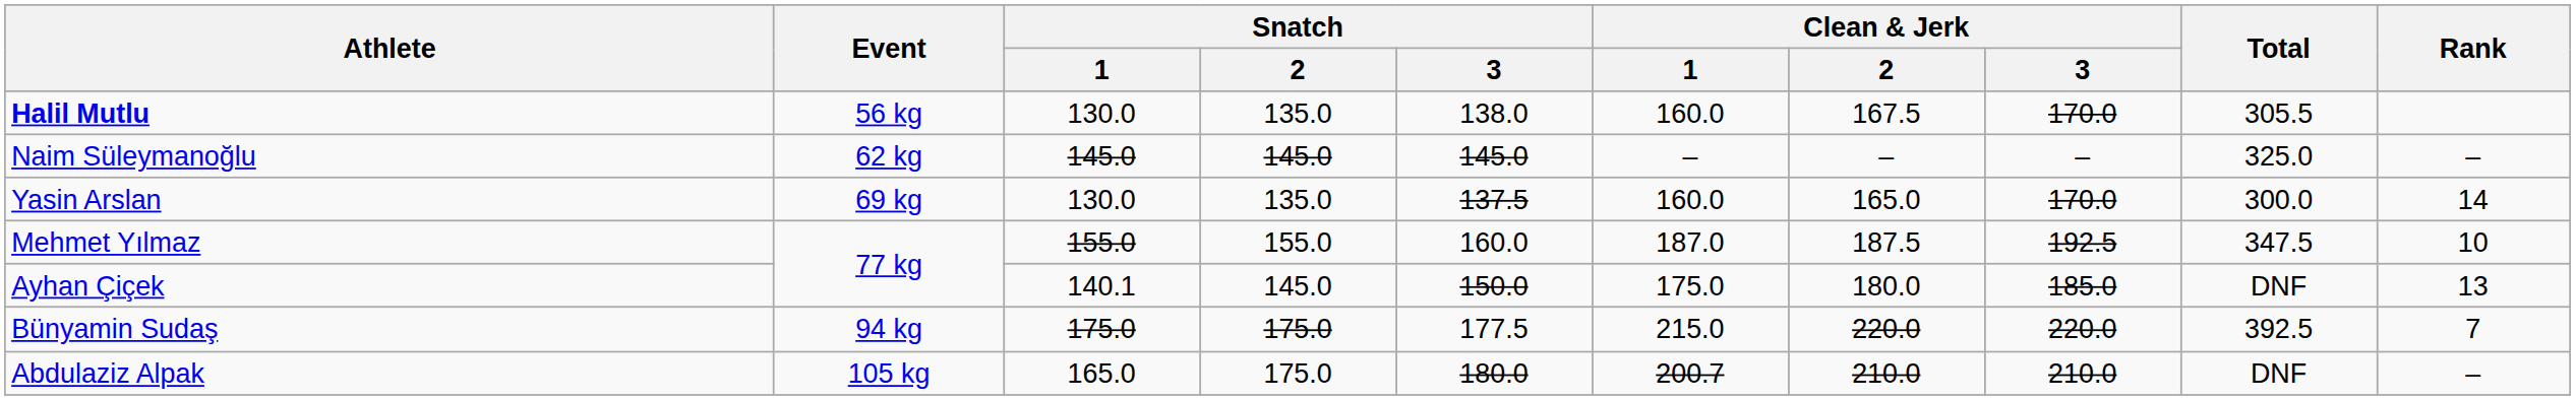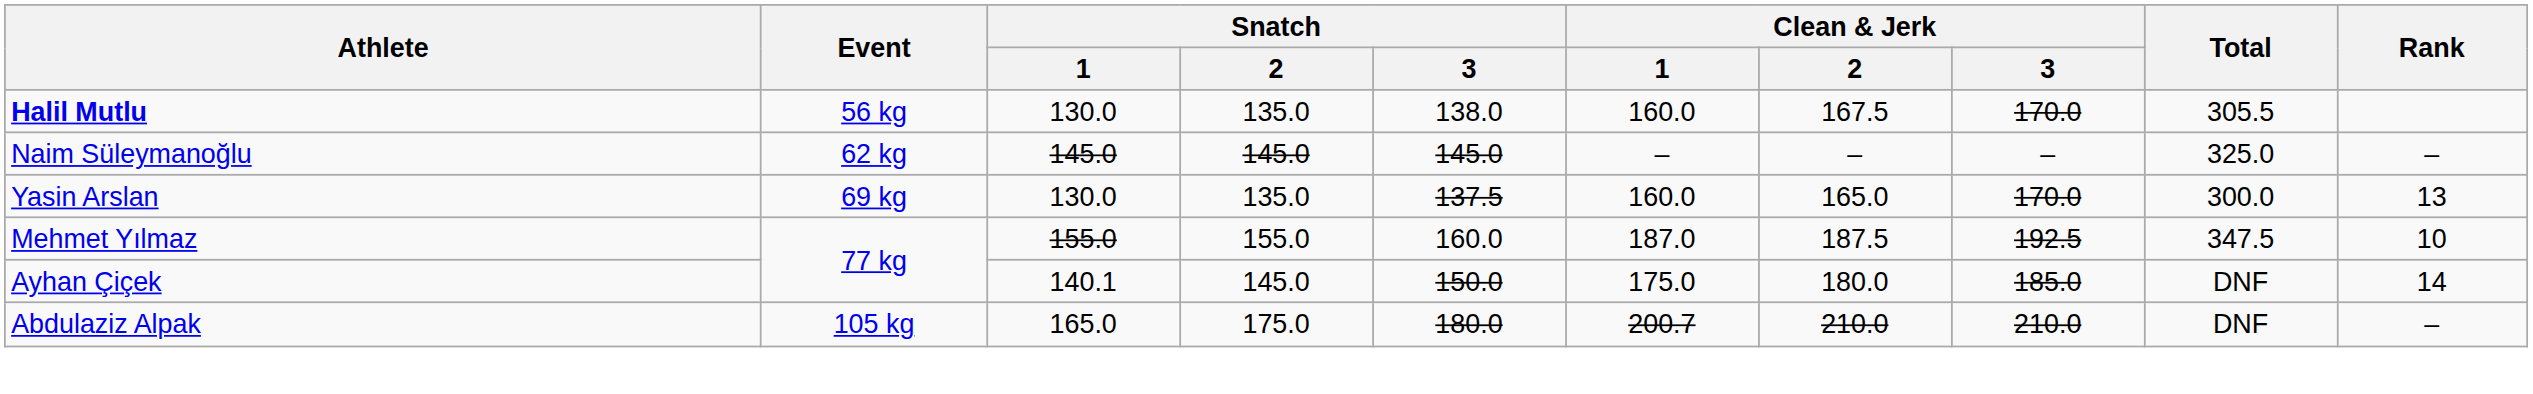 <table class=wikitable style="font-size:95%" width="90%">
 <tr>
 <th rowspan="2">Athlete</th>
 <th rowspan="2">Event</th>
 <th colspan="3">Snatch</th>
 <th colspan="3">Clean & Jerk</th>
 <th rowspan="2">Total</th>
 <th rowspan="2">Rank</th>
 </tr>
 <tr>
 <th>1</th>
 <th>2</th>
 <th>3</th>
 <th>1</th>
 <th>2</th>
 <th>3</th>
 </tr>
 <tr>
 <td width=30%><strong><a href='#'>Halil Mutlu</a></strong></td>
 <td align=center><a href='#'>56 kg</a></td>
 <td align=center>130.0</td>
 <td align=center>135.0</td>
 <td align=center>138.0</td>
 <td align=center>160.0</td>
 <td align=center>167.5</td>
 <td align=center><s>170.0</s></td>
 <td align=center>305.5</td>
 <td align=center></td>
 </tr>
 <tr>
 <td width=30%><a href='#'>Naim Süleymanoğlu</a></td>
 <td align=center><a href='#'>62 kg</a></td>
 <td align=center><s>145.0</s></td>
 <td align=center><s>145.0</s></td>
 <td align=center><s>145.0</s></td>
 <td align=center>–</td>
 <td align=center>–</td>
 <td align=center>–</td>
 <td align=center>325.0</td>
 <td align=center>–</td>
 </tr>
 <tr>
 <td width=30%><a href='#'>Yasin Arslan</a></td>
 <td align=center><a href='#'>69 kg</a></td>
 <td align=center>130.0</td>
 <td align=center>135.0</td>
 <td align=center><s>137.5</s></td>
 <td align=center>160.0</td>
 <td align=center>165.0</td>
 <td align=center><s>170.0</s></td>
 <td align=center>300.0</td>
-<td align=center>14</td>
+<td align=center>13</td>
 </tr>
 <tr>
 <td align=left><a href='#'>Mehmet Yılmaz</a></td>
 <td align=center rowspan=2><a href='#'>77 kg</a></td>
 <td align=center><s>155.0</s></td>
 <td align=center>155.0</td>
 <td align=center>160.0</td>
 <td align=center>187.0</td>
 <td align=center>187.5</td>
 <td align=center><s>192.5</s></td>
 <td align=center>347.5</td>
 <td align=center>10</td>
 </tr>
 <tr>
 <td align=left><a href='#'>Ayhan Çiçek</a></td>
 <td align=center>140.1</td>
 <td align=center>145.0</td>
 <td align=center><s>150.0</s></td>
 <td align=center>175.0</td>
 <td align=center>180.0</td>
 <td align=center><s>185.0</s></td>
 <td align=center>DNF</td>
-<td align=center>13</td>
-</tr>
-<tr>
-<td width=30%><a href='#'>Bünyamin Sudaş</a></td>
-<td align=center><a href='#'>94 kg</a></td>
-<td align=center><s>175.0</s></td>
-<td align=center><s>175.0</s></td>
-<td align=center>177.5</td>
-<td align=center>215.0</td>
-<td align=center><s>220.0</s></td>
-<td align=center><s>220.0</s></td>
-<td align=center>392.5</td>
-<td align=center>7</td>
+<td align=center>14</td>
 </tr>
 <tr>
 <td width=30%><a href='#'>Abdulaziz Alpak</a></td>
 <td align=center><a href='#'>105 kg</a></td>
 <td align=center>165.0</td>
 <td align=center>175.0</td>
 <td align=center><s>180.0</s></td>
 <td align=center><s>200.7</s></td>
 <td align=center><s>210.0</s></td>
 <td align=center><s>210.0</s></td>
 <td align=center>DNF</td>
 <td align=center>–</td>
 </tr>
 </table>
